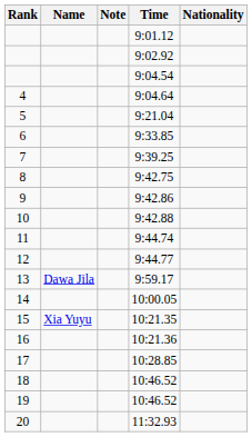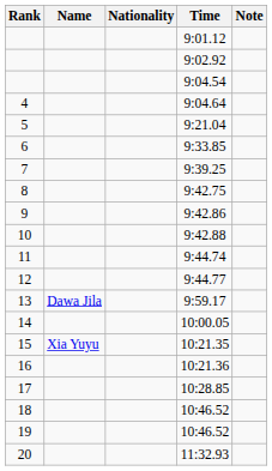 <table class="wikitable sortable" style="text-align:center">
 <tr>
 <th>Rank</th>
 <th>Name</th>
+<th>Nationality</th>
+<th>Time</th>
 <th>Note</th>
-<th>Time</th>
-<th>Nationality</th>
 </tr>
 <tr>
 <td></td>
 <td align=left></td>
+<td align=left></td>
+<td>9:01.12</td>
 <td></td>
-<td>9:01.12</td>
-<td align=left></td>
 </tr>
 <tr>
 <td></td>
 <td align=left></td>
+<td align=left></td>
+<td>9:02.92</td>
 <td></td>
-<td>9:02.92</td>
-<td align=left></td>
 </tr>
 <tr>
 <td></td>
 <td align=left></td>
+<td align=left></td>
+<td>9:04.54</td>
 <td></td>
-<td>9:04.54</td>
-<td align=left></td>
 </tr>
 <tr>
 <td>4</td>
 <td align=left></td>
+<td align=left></td>
+<td>9:04.64</td>
 <td></td>
-<td>9:04.64</td>
-<td align=left></td>
 </tr>
 <tr>
 <td>5</td>
 <td align=left></td>
+<td align=left></td>
+<td>9:21.04</td>
 <td></td>
-<td>9:21.04</td>
-<td align=left></td>
 </tr>
 <tr>
 <td>6</td>
 <td align=left></td>
+<td align=left></td>
+<td>9:33.85</td>
 <td></td>
-<td>9:33.85</td>
-<td align=left></td>
 </tr>
 <tr>
 <td>7</td>
 <td align=left></td>
+<td align=left></td>
+<td>9:39.25</td>
 <td></td>
-<td>9:39.25</td>
-<td align=left></td>
 </tr>
 <tr>
 <td>8</td>
 <td align=left></td>
+<td align=left></td>
+<td>9:42.75</td>
 <td></td>
-<td>9:42.75</td>
-<td align=left></td>
 </tr>
 <tr>
 <td>9</td>
 <td align=left></td>
+<td align=left></td>
+<td>9:42.86</td>
 <td></td>
-<td>9:42.86</td>
-<td align=left></td>
 </tr>
 <tr>
 <td>10</td>
 <td align=left></td>
+<td align=left></td>
+<td>9:42.88</td>
 <td></td>
-<td>9:42.88</td>
-<td align=left></td>
 </tr>
 <tr>
 <td>11</td>
 <td align=left></td>
+<td align=left></td>
+<td>9:44.74</td>
 <td></td>
-<td>9:44.74</td>
-<td align=left></td>
 </tr>
 <tr>
 <td>12</td>
 <td align=left></td>
+<td align=left></td>
+<td>9:44.77</td>
 <td></td>
-<td>9:44.77</td>
-<td align=left></td>
 </tr>
 <tr>
 <td>13</td>
 <td align=left><a href='#'>Dawa Jila</a></td>
+<td align=left></td>
+<td>9:59.17</td>
 <td></td>
-<td>9:59.17</td>
-<td align=left></td>
 </tr>
 <tr>
 <td>14</td>
 <td align=left></td>
+<td align=left></td>
+<td>10:00.05</td>
 <td></td>
-<td>10:00.05</td>
-<td align=left></td>
 </tr>
 <tr>
 <td>15</td>
 <td align=left><a href='#'>Xia Yuyu</a></td>
+<td align=left></td>
+<td>10:21.35</td>
 <td></td>
-<td>10:21.35</td>
-<td align=left></td>
 </tr>
 <tr>
 <td>16</td>
 <td align=left></td>
+<td align=left></td>
+<td>10:21.36</td>
 <td></td>
-<td>10:21.36</td>
-<td align=left></td>
 </tr>
 <tr>
 <td>17</td>
 <td align=left></td>
+<td align=left></td>
+<td>10:28.85</td>
 <td></td>
-<td>10:28.85</td>
-<td align=left></td>
 </tr>
 <tr>
 <td>18</td>
 <td align=left></td>
+<td align=left></td>
+<td>10:46.52</td>
 <td></td>
-<td>10:46.52</td>
-<td align=left></td>
 </tr>
 <tr>
 <td>19</td>
 <td align=left></td>
+<td align=left></td>
+<td>10:46.52</td>
 <td></td>
-<td>10:46.52</td>
-<td align=left></td>
 </tr>
 <tr>
 <td>20</td>
 <td align=left></td>
+<td align=left></td>
+<td>11:32.93</td>
 <td></td>
-<td>11:32.93</td>
-<td align=left></td>
 </tr>
 </table>
